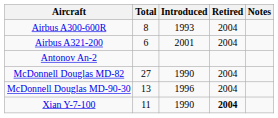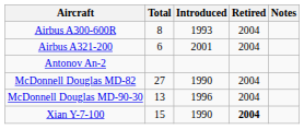 <table class="wikitable" style="margin:1em auto; border-collapse:collapse;text-align:center">
 <tr>
 <th style=>Aircraft</th>
 <th style=>Total</th>
 <th style=>Introduced</th>
 <th style=>Retired</th>
 <th style=>Notes</th>
 </tr>
 <tr>
 <td><a href='#'>Airbus A300-600R</a></td>
 <td>8</td>
 <td>1993</td>
 <td>2004</td>
 <td></td>
 </tr>
 <tr>
 <td><a href='#'>Airbus A321-200</a></td>
 <td>6</td>
 <td>2001</td>
 <td>2004</td>
 <td></td>
 </tr>
 <tr>
 <td><a href='#'>Antonov An-2</a></td>
 <td></td>
 <td></td>
 <td></td>
 <td></td>
 </tr>
 <tr>
 <td><a href='#'>McDonnell Douglas MD-82</a></td>
 <td>27</td>
 <td>1990</td>
 <td>2004</td>
 <td></td>
 </tr>
 <tr>
 <td><a href='#'>McDonnell Douglas MD-90-30</a></td>
 <td>13</td>
 <td>1996</td>
 <td>2004</td>
 <td></td>
 </tr>
 <tr>
 <td><a href='#'>Xian Y-7-100</a></td>
-<td>11</td>
+<td>15</td>
 <td>1990</td>
 <td><strong>2004</strong></td>
 <td></td>
 </tr>
 </table>
